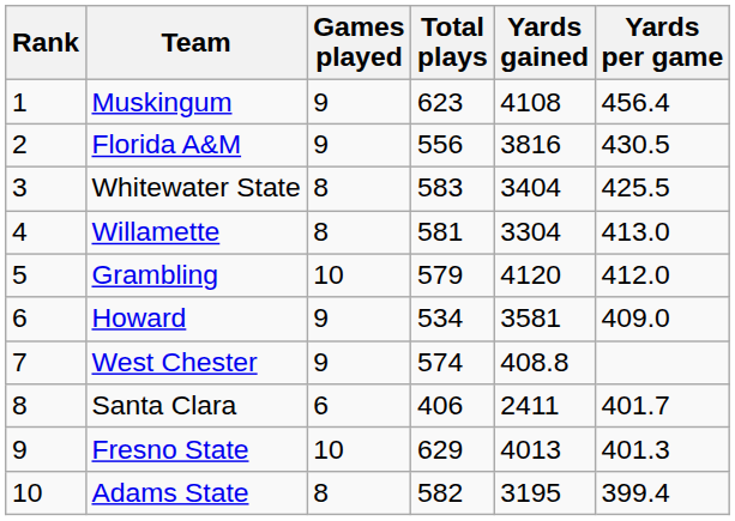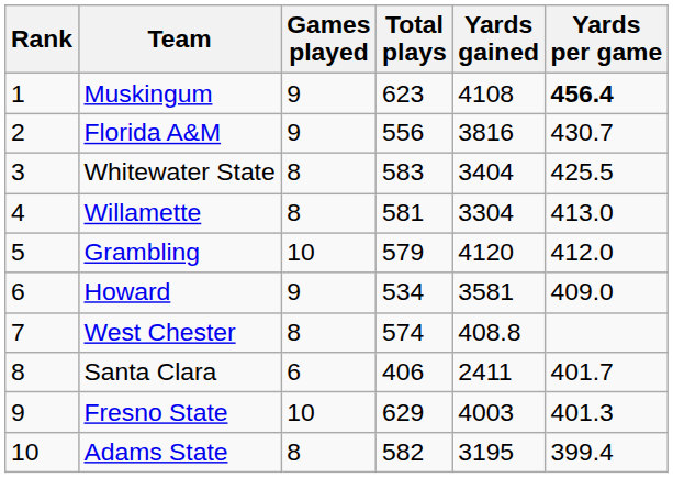 <table class="wikitable sortable">
 <tr>
 <th>Rank</th>
 <th>Team</th>
 <th>Games<br>played</th>
 <th>Total<br>plays</th>
 <th>Yards<br>gained</th>
 <th>Yards<br>per game</th>
 </tr>
 <tr>
 <td>1</td>
 <td><a href='#'>Muskingum</a></td>
 <td>9</td>
 <td>623</td>
 <td>4108</td>
-<td>456.4</td>
+<td><strong>456.4</strong></td>
 </tr>
 <tr>
 <td>2</td>
 <td><a href='#'>Florida A&M</a></td>
 <td>9</td>
 <td>556</td>
 <td>3816</td>
-<td>430.5</td>
+<td>430.7</td>
 </tr>
 <tr>
 <td>3</td>
 <td>Whitewater State</td>
 <td>8</td>
 <td>583</td>
 <td>3404</td>
 <td>425.5</td>
 </tr>
 <tr>
 <td>4</td>
 <td><a href='#'>Willamette</a></td>
 <td>8</td>
 <td>581</td>
 <td>3304</td>
 <td>413.0</td>
 </tr>
 <tr>
 <td>5</td>
 <td><a href='#'>Grambling</a></td>
 <td>10</td>
 <td>579</td>
 <td>4120</td>
 <td>412.0</td>
 </tr>
 <tr>
 <td>6</td>
 <td><a href='#'>Howard</a></td>
 <td>9</td>
 <td>534</td>
 <td>3581</td>
 <td>409.0</td>
 </tr>
 <tr>
 <td>7</td>
 <td><a href='#'>West Chester</a></td>
-<td>9</td>
+<td>8</td>
 <td>574</td>
 <td>408.8</td>
 </tr>
 <tr>
 <td>8</td>
 <td>Santa Clara</td>
 <td>6</td>
 <td>406</td>
 <td>2411</td>
 <td>401.7</td>
 </tr>
 <tr>
 <td>9</td>
 <td><a href='#'>Fresno State</a></td>
 <td>10</td>
 <td>629</td>
-<td>4013</td>
+<td>4003</td>
 <td>401.3</td>
 </tr>
 <tr>
 <td>10</td>
 <td><a href='#'>Adams State</a></td>
 <td>8</td>
 <td>582</td>
 <td>3195</td>
 <td>399.4</td>
 </tr>
 </table>
